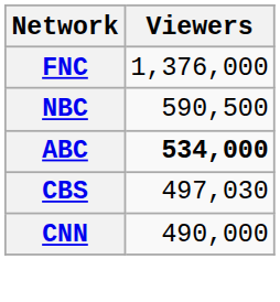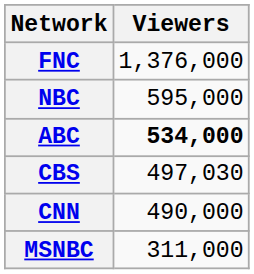 <table class="wikitable sortable plainrowheaders" style="text-align:right;">
 <tr>
 <th scope="col">Network</th>
 <th scope="col">Viewers</th>
 </tr>
 <tr>
 <th scope="row"><a href='#'>FNC</a></th>
 <td>1,376,000</td>
 </tr>
 <tr>
 <th scope="row"><a href='#'>NBC</a></th>
-<td>590,500</td>
+<td>595,000</td>
 </tr>
 <tr>
 <th scope="row"><a href='#'>ABC</a></th>
 <td><strong>534,000</strong></td>
 </tr>
 <tr>
 <th scope="row"><a href='#'>CBS</a></th>
 <td>497,030</td>
 </tr>
 <tr>
 <th scope="row"><a href='#'>CNN</a></th>
 <td>490,000</td>
 </tr>
+<tr>
+<th scope="row"><a href='#'>MSNBC</a></th>
+<td>311,000</td>
+</tr>
 </table>
